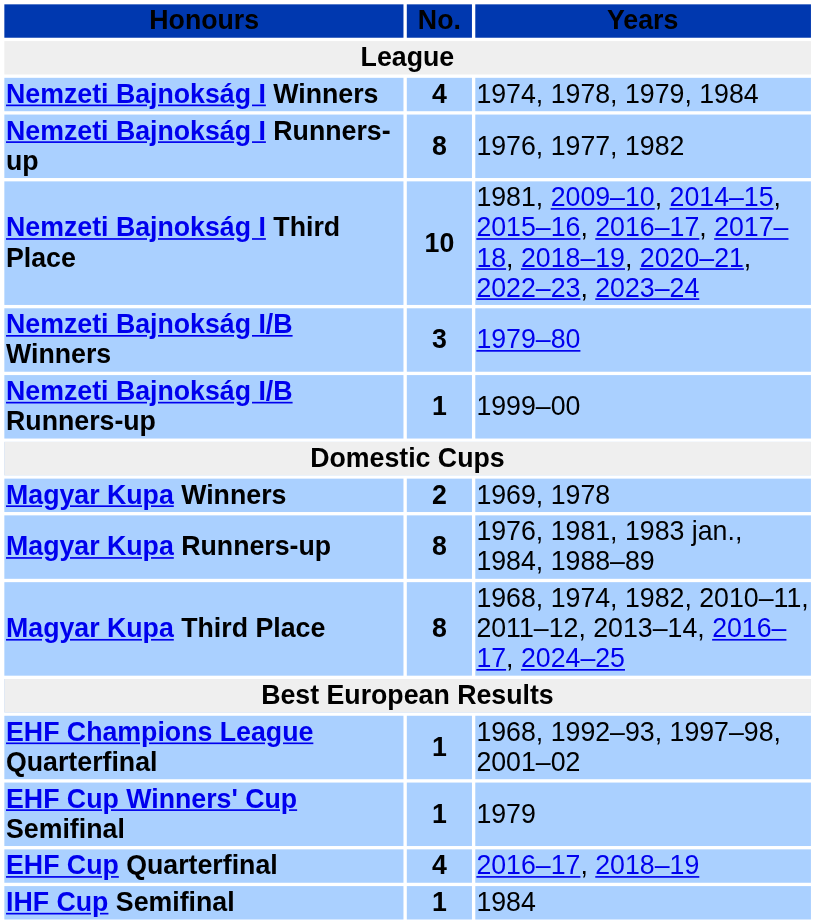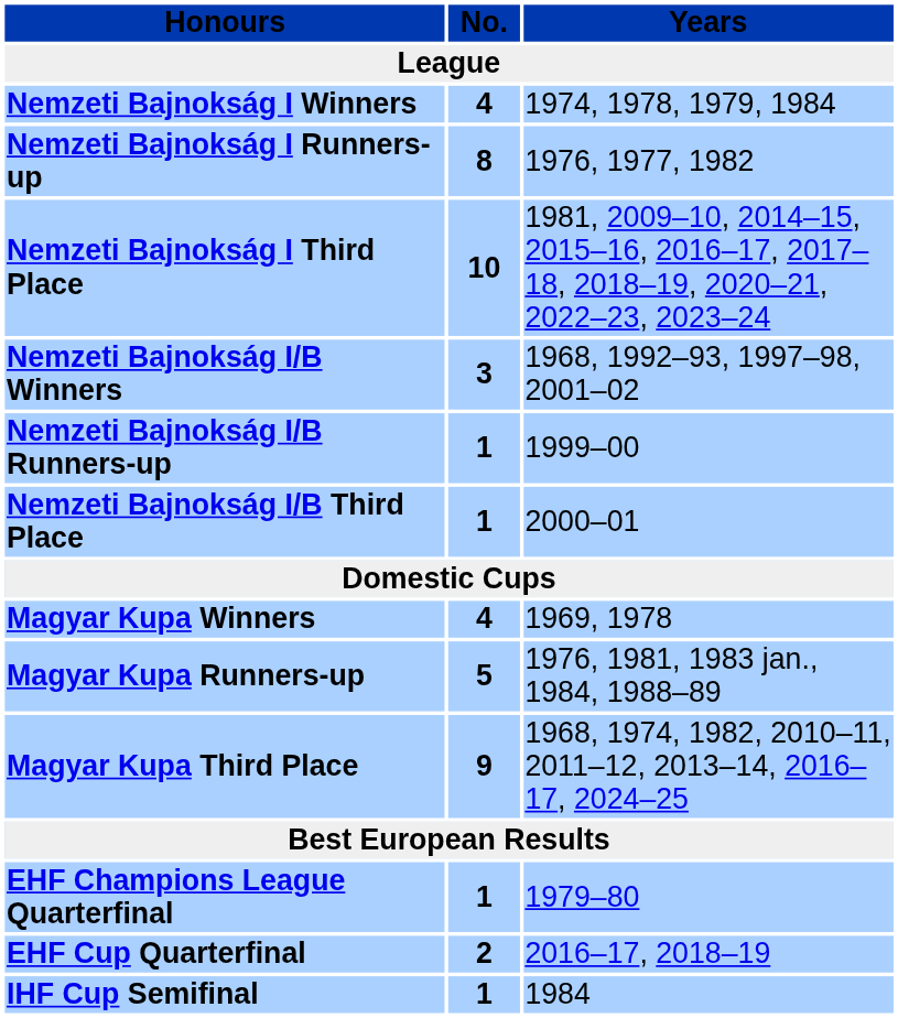 <table style="width:78%;">
 <tr style="background:#0038af;">
 <th width=50%><span>  <strong>Honours</strong></span></th>
 <th width=8%><span>   <strong>No.</strong></span></th>
 <th !width=20%><span> <strong>Years</strong></span></th>
 </tr>
 <tr>
 <th colspan="3" style="background:#efefef;"><strong>League</strong></th>
 </tr>
 <tr style="background:#aad0ff;">
 <td><strong><a href='#'>Nemzeti Bajnokság I</a></strong> <strong>Winners</strong></td>
 <td align=center><strong>4</strong></td>
 <td>1974, 1978, 1979, 1984</td>
 </tr>
 <tr style="background:#aad0ff;">
 <td><strong><a href='#'>Nemzeti Bajnokság I</a></strong> <strong>Runners-up</strong></td>
 <td align=center><strong>8</strong></td>
 <td>1976, 1977, 1982</td>
 </tr>
 <tr style="background:#aad0ff;">
 <td><strong><a href='#'>Nemzeti Bajnokság I</a></strong> <strong>Third Place</strong></td>
 <td align=center><strong>10</strong></td>
 <td>1981, <a href='#'>2009–10</a>, <a href='#'>2014–15</a>, <a href='#'>2015–16</a>, <a href='#'>2016–17</a>, <a href='#'>2017–18</a>, <a href='#'>2018–19</a>, <a href='#'>2020–21</a>, <a href='#'>2022–23</a>, <a href='#'>2023–24</a></td>
 </tr>
 <tr style="background:#aad0ff;">
 <td><strong><a href='#'>Nemzeti Bajnokság I/B</a></strong> <strong>Winners</strong></td>
 <td align=center><strong>3</strong></td>
-<td><a href='#'>1979–80</a></td>
+<td>1968, 1992–93, 1997–98, 2001–02</td>
 </tr>
 <tr style="background:#aad0ff;">
 <td><strong><a href='#'>Nemzeti Bajnokság I/B</a></strong> <strong>Runners-up</strong></td>
 <td align=center><strong>1</strong></td>
 <td>1999–00</td>
 </tr>
 <tr style="background:#aad0ff;">
+<td><strong><a href='#'>Nemzeti Bajnokság I/B</a></strong> <strong>Third Place</strong></td>
+<td align=center><strong>1</strong></td>
+<td>2000–01</td>
+</tr>
+<tr style="background:#aad0ff;">
 <th colspan="3" style="background:#efefef;"><strong>Domestic Cups</strong></th>
 </tr>
 <tr style="background:#aad0ff;">
 <td><strong><a href='#'>Magyar Kupa</a> Winners</strong></td>
-<td align=center><strong>2</strong></td>
+<td align=center><strong>4</strong></td>
 <td>1969, 1978</td>
 </tr>
 <tr style="background:#aad0ff;">
 <td><strong><a href='#'>Magyar Kupa</a> Runners-up</strong></td>
-<td align=center><strong>8</strong></td>
+<td align=center><strong>5</strong></td>
 <td>1976, 1981, 1983 jan., 1984, 1988–89</td>
 </tr>
 <tr style="background:#aad0ff;">
 <td><strong><a href='#'>Magyar Kupa</a> Third Place</strong></td>
-<td align=center><strong>8</strong></td>
+<td align=center><strong>9</strong></td>
 <td>1968, 1974, 1982, 2010–11, 2011–12, 2013–14, <a href='#'>2016–17</a>, <a href='#'>2024–25</a></td>
 </tr>
 <tr style="background:#aad0ff;">
 <th colspan="3" style="background:#efefef;"><strong>Best European Results</strong></th>
 </tr>
 <tr style="background:#aad0ff;">
 <td><strong><a href='#'>EHF Champions League</a> Quarterfinal</strong></td>
 <td align=center><strong>1</strong></td>
-<td>1968, 1992–93, 1997–98, 2001–02</td>
-</tr>
-<tr style="background:#aad0ff;">
-<td><strong><a href='#'>EHF Cup Winners' Cup</a> Semifinal</strong></td>
-<td align=center><strong>1</strong></td>
-<td>1979</td>
+<td><a href='#'>1979–80</a></td>
 </tr>
 <tr style="background:#aad0ff;">
 <td><strong><a href='#'>EHF Cup</a> Quarterfinal</strong></td>
-<td align=center><strong>4</strong></td>
+<td align=center><strong>2</strong></td>
 <td><a href='#'>2016–17</a>, <a href='#'>2018–19</a></td>
 </tr>
 <tr style="background:#aad0ff;">
 <td><strong><a href='#'>IHF Cup</a> Semifinal</strong></td>
 <td align=center><strong>1</strong></td>
 <td>1984</td>
 </tr>
 <tr style="background:#aad0ff;">
 </tr>
 </table>
